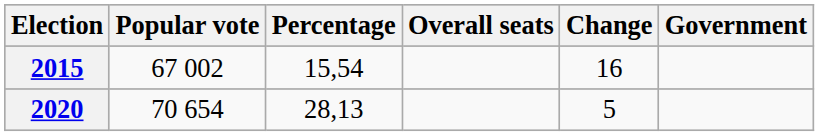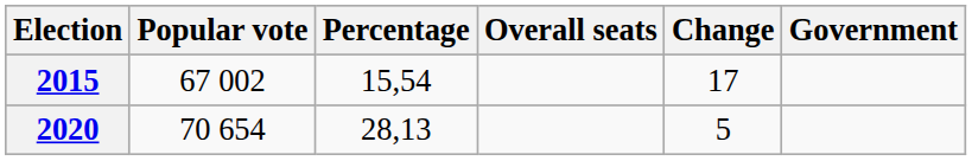 <table class="wikitable" style="text-align:center">
 <tr>
 <th>Election</th>
 <th>Popular vote</th>
 <th>Percentage</th>
 <th>Overall seats</th>
 <th>Change</th>
 <th>Government</th>
 </tr>
 <tr>
 <th><a href='#'>2015</a></th>
 <td>67 002</td>
 <td>15,54</td>
 <td></td>
-<td> 16</td>
+<td> 17</td>
 <td></td>
 </tr>
 <tr>
 <th><a href='#'>2020</a></th>
 <td>70 654</td>
 <td>28,13</td>
 <td></td>
 <td> 5</td>
 <td></td>
 </tr>
 </table>
